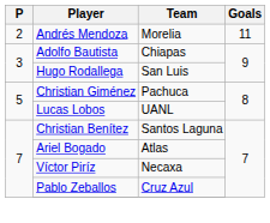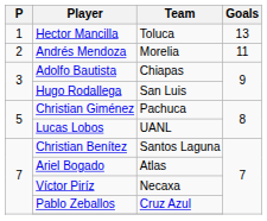 <table class="wikitable">
 <tr>
 <th width="30">P</th>
 <th>Player</th>
 <th>Team</th>
 <th>Goals</th>
+</tr>
+<tr>
+<td align=center rowspan=1>1</td>
+<td> <a href='#'>Hector Mancilla</a></td>
+<td>Toluca</td>
+<td align=center rowspan=1>13</td>
 </tr>
 <tr>
 <td align=center rowspan=1>2</td>
 <td> <a href='#'>Andrés Mendoza</a></td>
 <td>Morelia</td>
 <td align=center rowspan=1>11</td>
 </tr>
 <tr>
 <td align=center rowspan=2>3</td>
 <td> <a href='#'>Adolfo Bautista</a></td>
 <td>Chiapas</td>
 <td align=center rowspan=2>9</td>
 </tr>
 <tr>
 <td> <a href='#'>Hugo Rodallega</a></td>
 <td>San Luis</td>
 </tr>
 <tr>
 <td align=center rowspan=2>5</td>
 <td> <a href='#'>Christian Giménez</a></td>
 <td>Pachuca</td>
 <td align=center rowspan=2>8</td>
 </tr>
 <tr>
 <td> <a href='#'>Lucas Lobos</a></td>
 <td>UANL</td>
 </tr>
 <tr>
 <td align=center rowspan=5>7</td>
 <td> <a href='#'>Christian Benítez</a></td>
 <td>Santos Laguna</td>
 <td align=center rowspan=5>7</td>
 </tr>
 <tr>
 <td> <a href='#'>Ariel Bogado</a></td>
 <td>Atlas</td>
 </tr>
 <tr>
 <td> <a href='#'>Víctor Piríz</a></td>
 <td>Necaxa</td>
 </tr>
 <tr>
 <td> <a href='#'>Pablo Zeballos</a></td>
 <td><a href='#'>Cruz Azul</a></td>
 </tr>
 <tr>
 </tr>
 </table>
